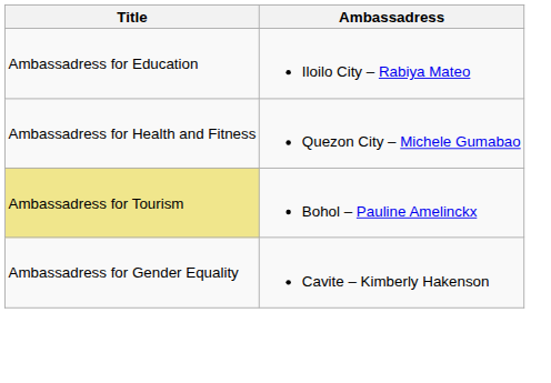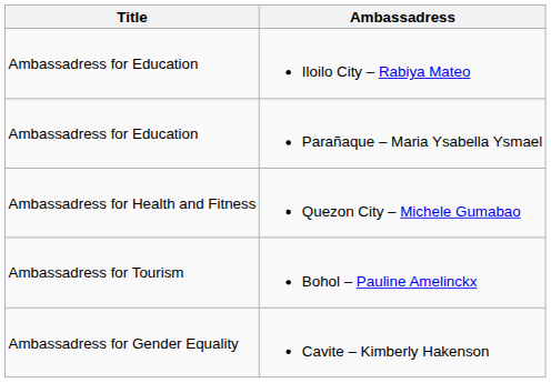 <table class="wikitable sortable" style="font-size: 95%;">
 <tr>
 <th>Title</th>
 <th>Ambassadress</th>
 </tr>
 <tr>
 <td>Ambassadress for Education</td>
 <td><br><ul><li>Iloilo City – <a href='#'>Rabiya Mateo</a></li></ul></td>
 </tr>
 <tr>
+<td>Ambassadress for Education</td>
+<td><br><ul><li>Parañaque – Maria Ysabella Ysmael</li></ul></td>
+</tr>
+<tr>
 <td>Ambassadress for Health and Fitness</td>
 <td><br><ul><li>Quezon City – <a href='#'>Michele Gumabao</a></li></ul></td>
 </tr>
 <tr>
-<td style="background: khaki;">Ambassadress for Tourism</td>
+<td>Ambassadress for Tourism</td>
 <td><br><ul><li>Bohol – <a href='#'>Pauline Amelinckx</a></li></ul></td>
 </tr>
 <tr>
 <td>Ambassadress for Gender Equality</td>
 <td><br><ul><li>Cavite – Kimberly Hakenson</li></ul></td>
 </tr>
 </table>
